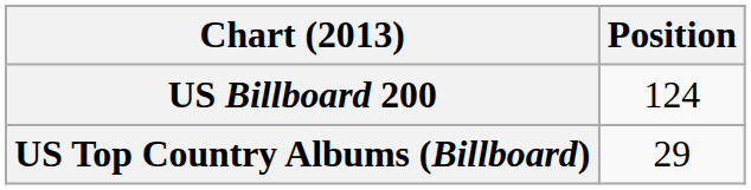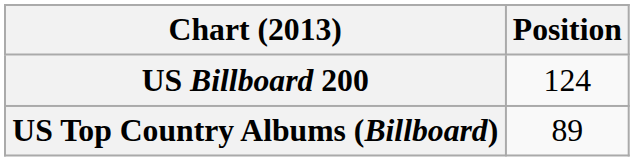 <table class="wikitable sortable plainrowheaders" style="text-align:center">
 <tr>
 <th scope="col">Chart (2013)</th>
 <th scope="col">Position</th>
 </tr>
 <tr>
 <th scope="row">US <em>Billboard</em> 200</th>
 <td>124</td>
 </tr>
 <tr>
 <th scope="row">US Top Country Albums (<em>Billboard</em>)</th>
-<td>29</td>
+<td>89</td>
 </tr>
 </table>
